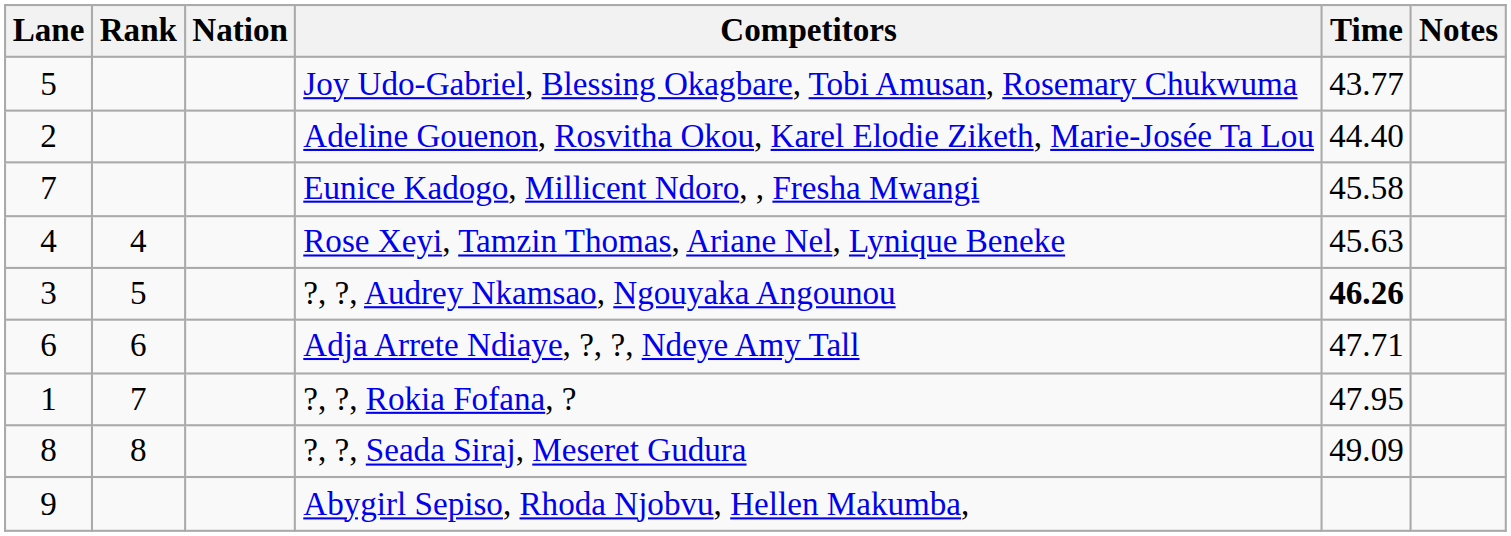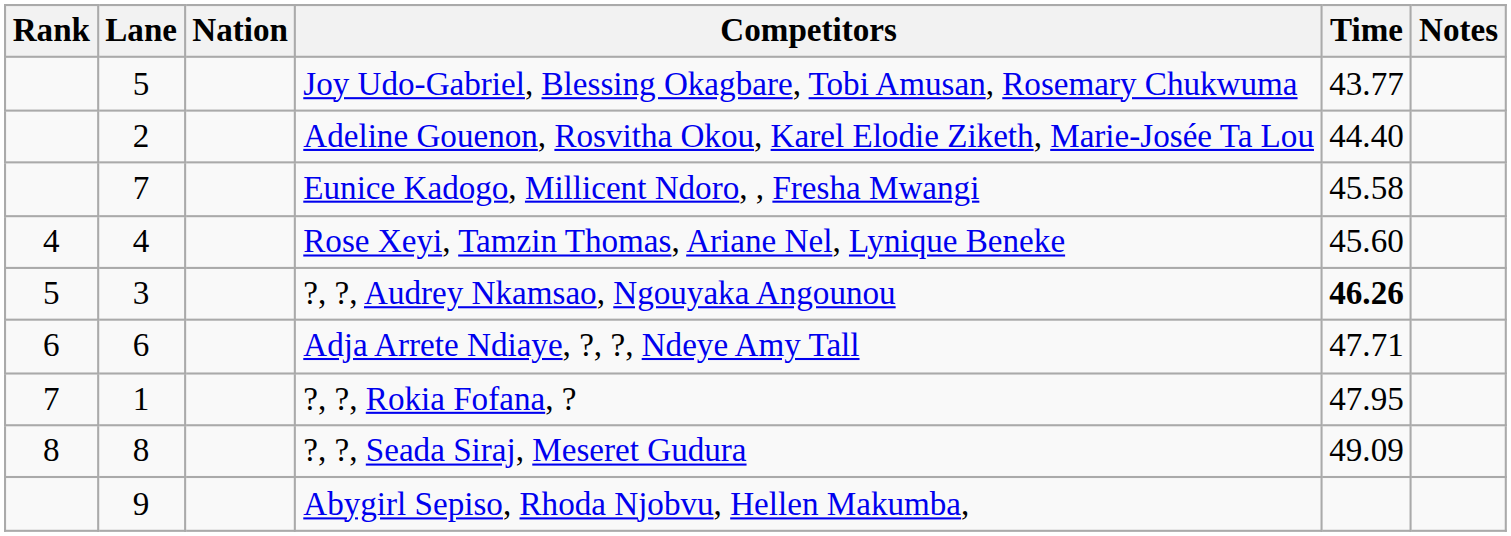 <table class="wikitable sortable" style="text-align:center">
 <tr>
+<th>Rank</th>
 <th>Lane</th>
-<th>Rank</th>
 <th>Nation</th>
 <th>Competitors</th>
 <th>Time</th>
 <th>Notes</th>
 </tr>
 <tr>
+<td></td>
 <td>5</td>
-<td></td>
 <td align=left></td>
 <td align=left><a href='#'>Joy Udo-Gabriel</a>, <a href='#'>Blessing Okagbare</a>, <a href='#'>Tobi Amusan</a>, <a href='#'>Rosemary Chukwuma</a></td>
 <td>43.77</td>
 <td></td>
 </tr>
 <tr>
+<td></td>
 <td>2</td>
-<td></td>
 <td align=left></td>
 <td align=left><a href='#'>Adeline Gouenon</a>, <a href='#'>Rosvitha Okou</a>, <a href='#'>Karel Elodie Ziketh</a>, <a href='#'>Marie-Josée Ta Lou</a></td>
 <td>44.40</td>
 <td></td>
 </tr>
 <tr>
+<td></td>
 <td>7</td>
-<td></td>
 <td align=left></td>
 <td align=left><a href='#'>Eunice Kadogo</a>, <a href='#'>Millicent Ndoro</a>, , <a href='#'>Fresha Mwangi</a></td>
 <td>45.58</td>
 <td></td>
 </tr>
 <tr>
 <td>4</td>
 <td>4</td>
 <td align=left></td>
 <td align=left><a href='#'>Rose Xeyi</a>, <a href='#'>Tamzin Thomas</a>, <a href='#'>Ariane Nel</a>, <a href='#'>Lynique Beneke</a></td>
-<td>45.63</td>
+<td>45.60</td>
 <td></td>
 </tr>
 <tr>
+<td>5</td>
 <td>3</td>
-<td>5</td>
 <td align=left></td>
 <td align=left>?, ?, <a href='#'>Audrey Nkamsao</a>, <a href='#'>Ngouyaka Angounou</a></td>
 <td><strong>46.26</strong></td>
 <td></td>
 </tr>
 <tr>
 <td>6</td>
 <td>6</td>
 <td align=left></td>
 <td align=left><a href='#'>Adja Arrete Ndiaye</a>, ?, ?, <a href='#'>Ndeye Amy Tall</a></td>
 <td>47.71</td>
 <td></td>
 </tr>
 <tr>
+<td>7</td>
 <td>1</td>
-<td>7</td>
 <td align=left></td>
 <td align=left>?, ?, <a href='#'>Rokia Fofana</a>, ?</td>
 <td>47.95</td>
 <td></td>
 </tr>
 <tr>
 <td>8</td>
 <td>8</td>
 <td align=left></td>
 <td align=left>?, ?, <a href='#'>Seada Siraj</a>, <a href='#'>Meseret Gudura</a></td>
 <td>49.09</td>
 <td></td>
 </tr>
 <tr>
+<td></td>
 <td>9</td>
-<td></td>
 <td align=left></td>
 <td align=left><a href='#'>Abygirl Sepiso</a>, <a href='#'>Rhoda Njobvu</a>, <a href='#'>Hellen Makumba</a>,  </td>
 <td></td>
 <td></td>
 </tr>
 </table>
